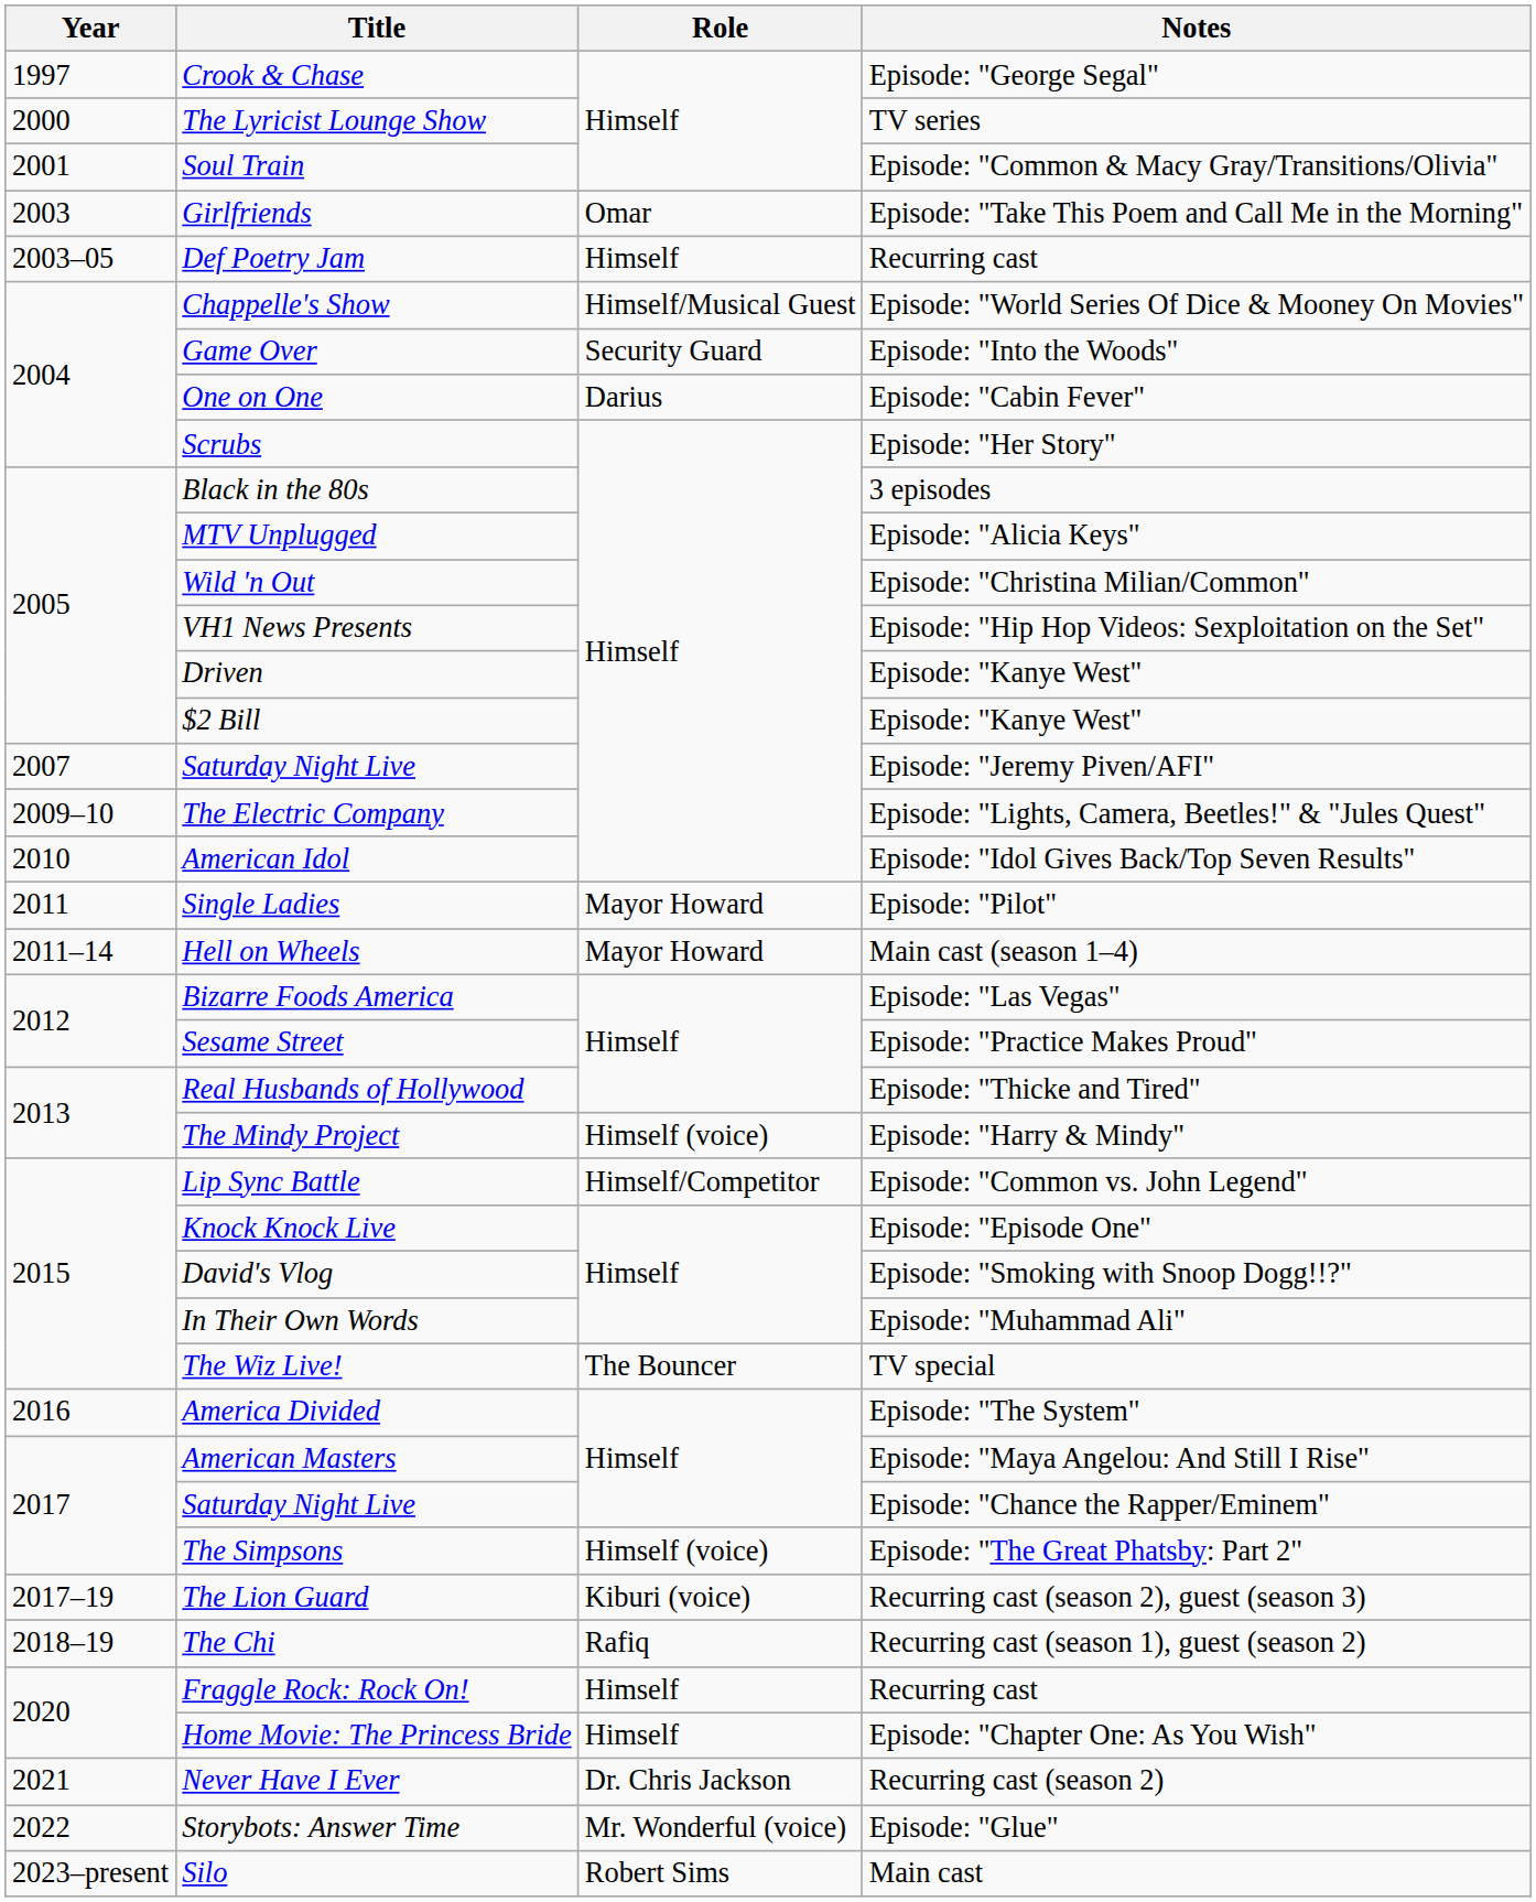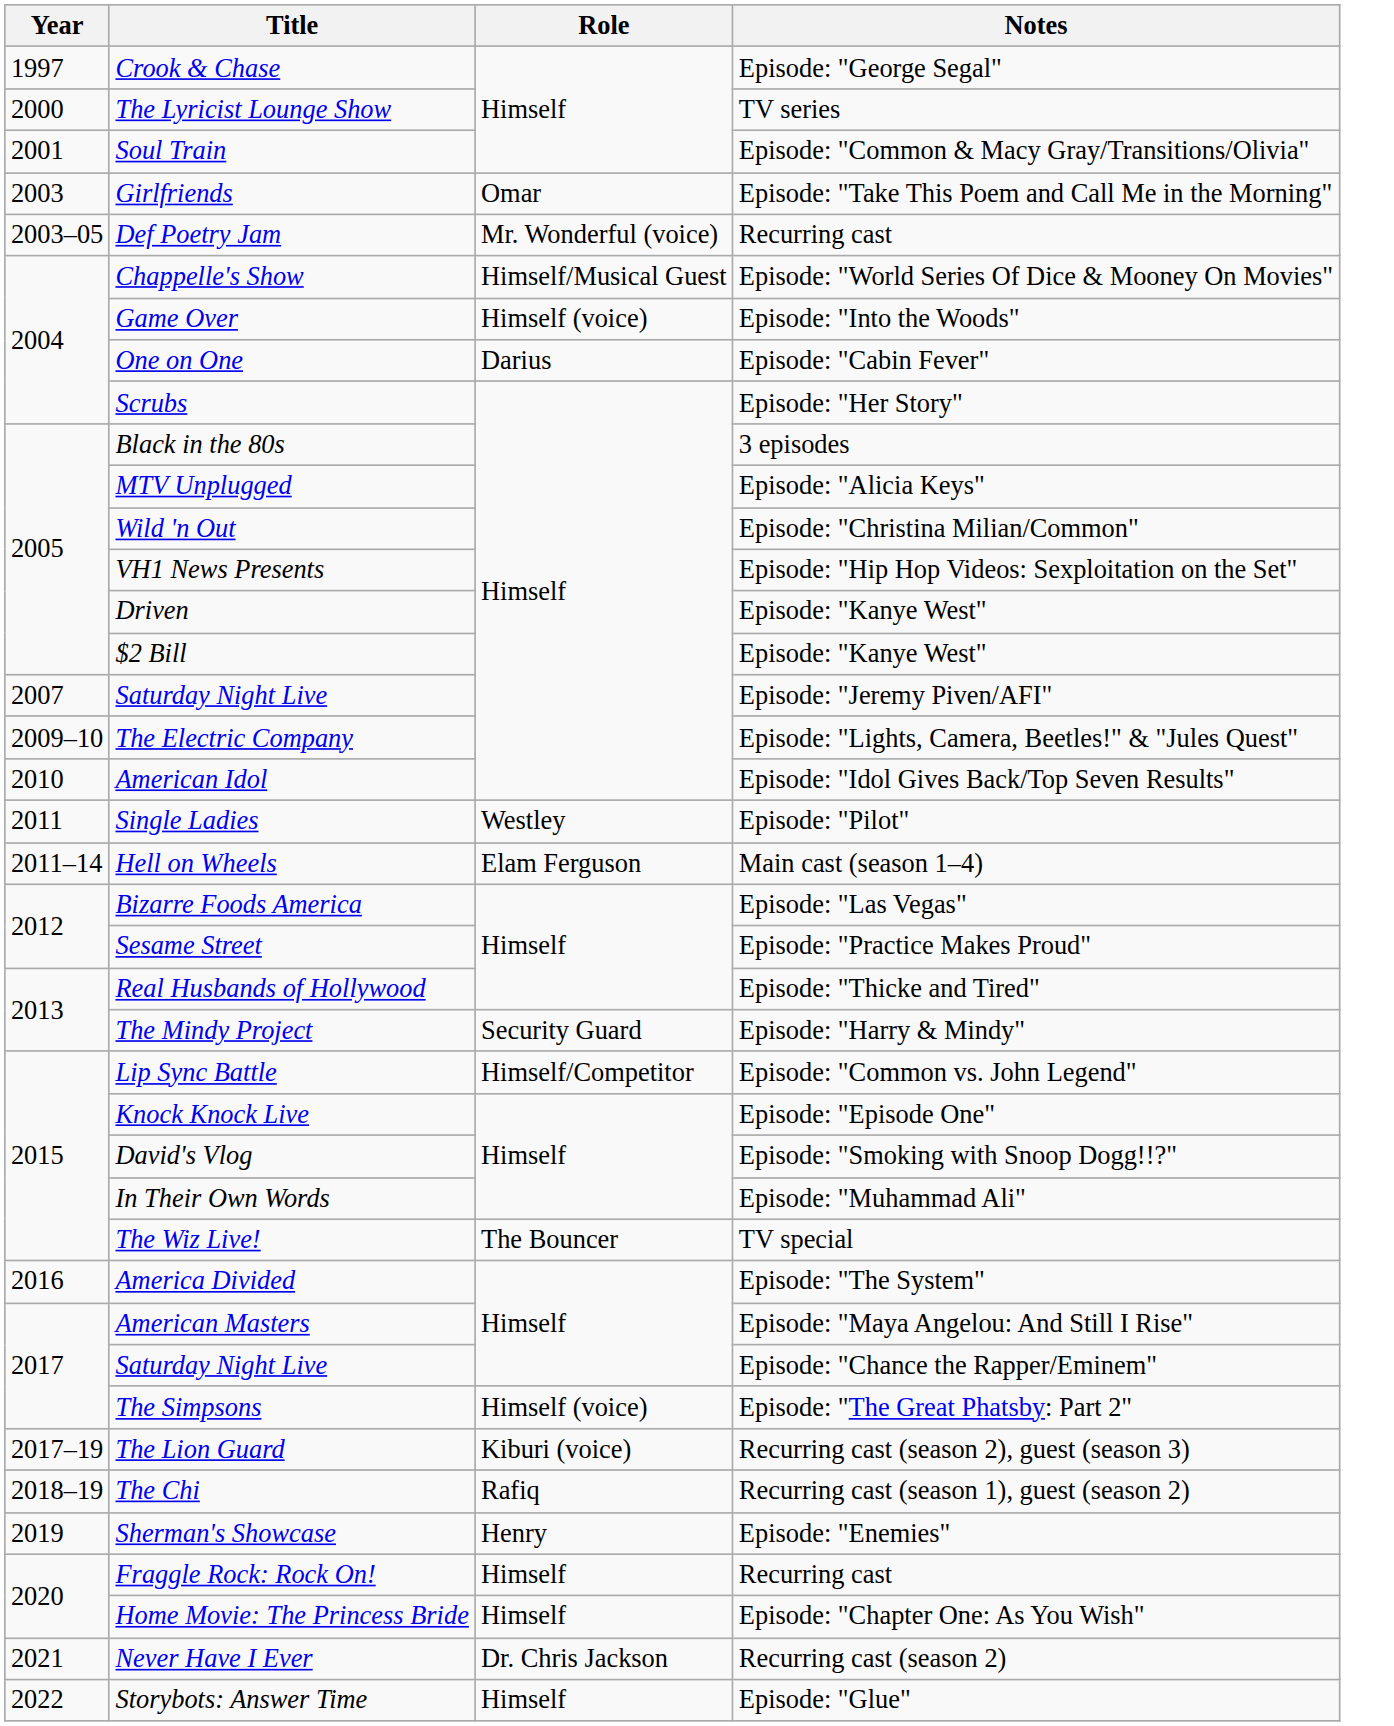 <table class="wikitable sortable">
 <tr>
 <th>Year</th>
 <th>Title</th>
 <th>Role</th>
 <th>Notes</th>
 </tr>
 <tr>
 <td>1997</td>
 <td><em><a href='#'>Crook & Chase</a></em></td>
 <td rowspan="3">Himself</td>
 <td>Episode: "George Segal"</td>
 </tr>
 <tr>
 <td>2000</td>
 <td><em><a href='#'>The Lyricist Lounge Show</a></em></td>
 <td>TV series</td>
 </tr>
 <tr>
 <td>2001</td>
 <td><em><a href='#'>Soul Train</a></em></td>
 <td>Episode: "Common & Macy Gray/Transitions/Olivia"</td>
 </tr>
 <tr>
 <td>2003</td>
 <td><em><a href='#'>Girlfriends</a></em></td>
 <td>Omar</td>
 <td>Episode: "Take This Poem and Call Me in the Morning"</td>
 </tr>
 <tr>
 <td>2003–05</td>
 <td><em><a href='#'>Def Poetry Jam</a></em></td>
-<td>Himself</td>
+<td>Mr. Wonderful (voice)</td>
 <td>Recurring cast</td>
 </tr>
 <tr>
 <td rowspan=4>2004</td>
 <td><em><a href='#'>Chappelle's Show</a></em></td>
 <td>Himself/Musical Guest</td>
 <td>Episode: "World Series Of Dice & Mooney On Movies"</td>
 </tr>
 <tr>
 <td><em><a href='#'>Game Over</a></em></td>
-<td>Security Guard</td>
+<td>Himself (voice)</td>
 <td>Episode: "Into the Woods"</td>
 </tr>
 <tr>
 <td><em><a href='#'>One on One</a></em></td>
 <td>Darius</td>
 <td>Episode: "Cabin Fever"</td>
 </tr>
 <tr>
 <td><em><a href='#'>Scrubs</a></em></td>
 <td rowspan="10">Himself</td>
 <td>Episode: "Her Story"</td>
 </tr>
 <tr>
 <td rowspan=6>2005</td>
 <td><em>Black in the 80s</em></td>
 <td>3 episodes</td>
 </tr>
 <tr>
 <td><em><a href='#'>MTV Unplugged</a></em></td>
 <td>Episode: "Alicia Keys"</td>
 </tr>
 <tr>
 <td><em><a href='#'>Wild 'n Out</a></em></td>
 <td>Episode: "Christina Milian/Common"</td>
 </tr>
 <tr>
 <td><em>VH1 News Presents</em></td>
 <td>Episode: "Hip Hop Videos: Sexploitation on the Set"</td>
 </tr>
 <tr>
 <td><em>Driven</em></td>
 <td>Episode: "Kanye West"</td>
 </tr>
 <tr>
 <td><em>$2 Bill</em></td>
 <td>Episode: "Kanye West"</td>
 </tr>
 <tr>
 <td>2007</td>
 <td><em><a href='#'>Saturday Night Live</a></em></td>
 <td>Episode: "Jeremy Piven/AFI"</td>
 </tr>
 <tr>
 <td>2009–10</td>
 <td><em><a href='#'>The Electric Company</a></em></td>
 <td>Episode: "Lights, Camera, Beetles!" & "Jules Quest"</td>
 </tr>
 <tr>
 <td>2010</td>
 <td><em><a href='#'>American Idol</a></em></td>
 <td>Episode: "Idol Gives Back/Top Seven Results"</td>
 </tr>
 <tr>
 <td>2011</td>
 <td><em><a href='#'>Single Ladies</a></em></td>
-<td>Mayor Howard</td>
+<td>Westley</td>
 <td>Episode: "Pilot"</td>
 </tr>
 <tr>
 <td>2011–14</td>
 <td><em><a href='#'>Hell on Wheels</a></em></td>
-<td>Mayor Howard</td>
+<td>Elam Ferguson</td>
 <td>Main cast (season 1–4)</td>
 </tr>
 <tr>
 <td rowspan=2>2012</td>
 <td><em><a href='#'>Bizarre Foods America</a></em></td>
 <td rowspan="3">Himself</td>
 <td>Episode: "Las Vegas"</td>
 </tr>
 <tr>
 <td><em><a href='#'>Sesame Street</a></em></td>
 <td>Episode: "Practice Makes Proud"</td>
 </tr>
 <tr>
 <td rowspan=2>2013</td>
 <td><em><a href='#'>Real Husbands of Hollywood</a></em></td>
 <td>Episode: "Thicke and Tired"</td>
 </tr>
 <tr>
 <td><em><a href='#'>The Mindy Project</a></em></td>
-<td>Himself (voice)</td>
+<td>Security Guard</td>
 <td>Episode: "Harry & Mindy"</td>
 </tr>
 <tr>
 <td rowspan=5>2015</td>
 <td><em><a href='#'>Lip Sync Battle</a></em></td>
 <td>Himself/Competitor</td>
 <td>Episode: "Common vs. John Legend"</td>
 </tr>
 <tr>
 <td><em><a href='#'>Knock Knock Live</a></em></td>
 <td rowspan="3">Himself</td>
 <td>Episode: "Episode One"</td>
 </tr>
 <tr>
 <td><em>David's Vlog</em></td>
 <td>Episode: "Smoking with Snoop Dogg!!?"</td>
 </tr>
 <tr>
 <td><em>In Their Own Words</em></td>
 <td>Episode: "Muhammad Ali"</td>
 </tr>
 <tr>
 <td><em><a href='#'>The Wiz Live!</a></em></td>
 <td>The Bouncer</td>
 <td>TV special</td>
 </tr>
 <tr>
 <td>2016</td>
 <td><em><a href='#'>America Divided</a></em></td>
 <td rowspan="3">Himself</td>
 <td>Episode: "The System"</td>
 </tr>
 <tr>
 <td rowspan=3>2017</td>
 <td><em><a href='#'>American Masters</a></em></td>
 <td>Episode: "Maya Angelou: And Still I Rise"</td>
 </tr>
 <tr>
 <td><em><a href='#'>Saturday Night Live</a></em></td>
 <td>Episode: "Chance the Rapper/Eminem"</td>
 </tr>
 <tr>
 <td><em><a href='#'>The Simpsons</a></em></td>
 <td>Himself (voice)</td>
 <td>Episode: "<a href='#'>The Great Phatsby</a>: Part 2"</td>
 </tr>
 <tr>
 <td>2017–19</td>
 <td><em><a href='#'>The Lion Guard</a></em></td>
 <td>Kiburi (voice)</td>
 <td>Recurring cast (season 2), guest (season 3)</td>
 </tr>
 <tr>
 <td>2018–19</td>
 <td><em><a href='#'>The Chi</a></em></td>
 <td>Rafiq</td>
 <td>Recurring cast (season 1), guest (season 2)</td>
 </tr>
 <tr>
+<td>2019</td>
+<td><em><a href='#'>Sherman's Showcase</a></em></td>
+<td>Henry</td>
+<td>Episode: "Enemies"</td>
+</tr>
+<tr>
 <td rowspan=2>2020</td>
 <td><em><a href='#'>Fraggle Rock: Rock On!</a></em></td>
 <td>Himself</td>
 <td>Recurring cast</td>
 </tr>
 <tr>
 <td><em><a href='#'>Home Movie: The Princess Bride</a></em></td>
 <td>Himself</td>
 <td>Episode: "Chapter One: As You Wish"</td>
 </tr>
 <tr>
 <td>2021</td>
 <td><em><a href='#'>Never Have I Ever</a></em></td>
 <td>Dr. Chris Jackson</td>
 <td>Recurring cast (season 2)</td>
 </tr>
 <tr>
 <td>2022</td>
 <td><em>Storybots: Answer Time</em></td>
-<td>Mr. Wonderful (voice)</td>
+<td>Himself</td>
 <td>Episode: "Glue"</td>
 </tr>
-<tr>
-<td>2023–present</td>
-<td><em><a href='#'>Silo</a></em></td>
-<td>Robert Sims</td>
-<td>Main cast</td>
-</tr>
 </table>
